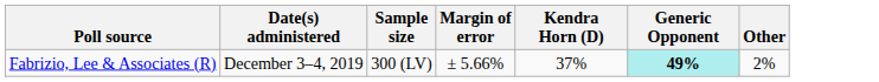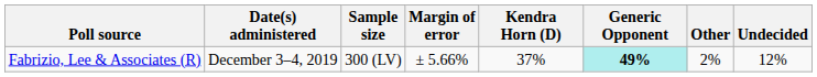 <table class="wikitable">
 <tr valign= bottom>
 <th>Poll source</th>
 <th>Date(s)<br>administered</th>
 <th>Sample<br>size</th>
 <th>Margin of<br>error</th>
 <th style="width:100px;">Kendra<br>Horn (D)</th>
 <th style="width:100px;">Generic Opponent</th>
 <th>Other</th>
+<th>Undecided</th>
 </tr>
 <tr>
 <td><a href='#'>Fabrizio, Lee & Associates (R)</a></td>
 <td align=center>December 3–4, 2019</td>
 <td align=center>300 (LV)</td>
 <td align=center>± 5.66%</td>
 <td align=center>37%</td>
 <td align=center  style="background: paleturquoise;"><strong>49%</strong></td>
 <td align=center>2%</td>
+<td align=center>12%</td>
 </tr>
 </table>
